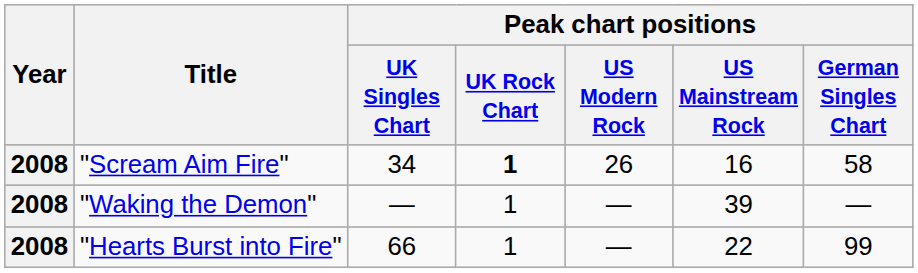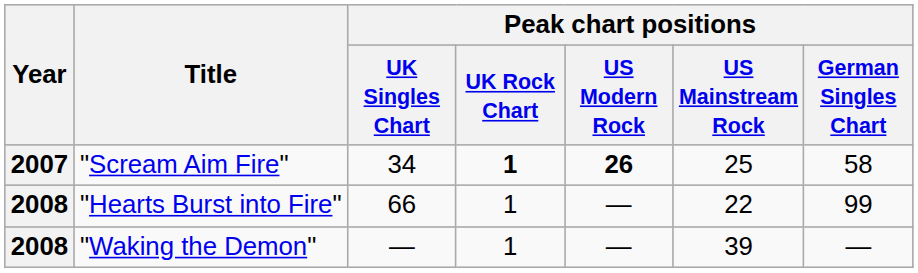 <table class="wikitable plainrowheaders" style="text-align:center">
 <tr>
 <th rowspan="2">Year</th>
 <th rowspan="2" align="center">Title</th>
 <th colspan="5">Peak chart positions</th>
 </tr>
 <tr>
 <th width="60px"><small><a href='#'>UK Singles Chart</a></small></th>
 <th width="60px"><small><a href='#'>UK Rock Chart</a></small></th>
 <th width="60px"><small><a href='#'>US Modern Rock</a></small></th>
 <th width="60px"><small><a href='#'>US Mainstream Rock</a></small></th>
 <th width="60px"><small><a href='#'>German Singles Chart</a></small></th>
 </tr>
 <tr>
-<th scope="row">2008</th>
+<th scope="row">2007</th>
 <td align=left>"<a href='#'>Scream Aim Fire</a>"</td>
 <td>34</td>
 <td><strong>1</strong></td>
-<td>26</td>
-<td>16</td>
+<td><strong>26</strong></td>
+<td>25</td>
 <td>58</td>
+</tr>
+<tr>
+<th scope="row">2008</th>
+<td align=left>"<a href='#'>Hearts Burst into Fire</a>"</td>
+<td>66</td>
+<td>1</td>
+<td>—</td>
+<td>22</td>
+<td>99</td>
 </tr>
 <tr>
 <th scope="row">2008</th>
 <td align=left>"<a href='#'>Waking the Demon</a>"</td>
 <td>—</td>
 <td>1</td>
 <td>—</td>
 <td>39</td>
 <td>—</td>
 </tr>
-<tr>
-<th scope="row">2008</th>
-<td align=left>"<a href='#'>Hearts Burst into Fire</a>"</td>
-<td>66</td>
-<td>1</td>
-<td>—</td>
-<td>22</td>
-<td>99</td>
-</tr>
 </table>
